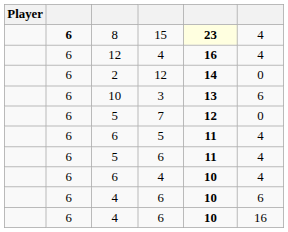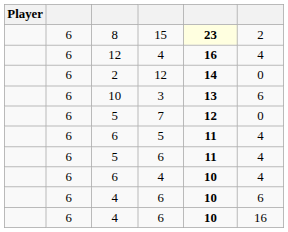 <table class="wikitable sortable" style="text-align:center;">
 <tr>
 <th>Player</th>
 <th style="width:50px;"></th>
 <th style="width:50px;"></th>
 <th style="width:50px;"></th>
 <th style="width:60px;"></th>
 <th style="width:50px;"></th>
 </tr>
 <tr>
 <td style="text-align:left;"> </td>
-<td><strong>6</strong></td>
+<td>6</td>
 <td>8</td>
 <td>15</td>
 <td style="background: lightyellow;"><strong>23</strong></td>
-<td>4</td>
+<td>2</td>
 </tr>
 <tr>
 <td style="text-align:left;"> </td>
 <td>6</td>
 <td>12</td>
 <td>4</td>
 <td><strong>16</strong></td>
 <td>4</td>
 </tr>
 <tr>
 <td style="text-align:left;"> </td>
 <td>6</td>
 <td>2</td>
 <td>12</td>
 <td><strong>14</strong></td>
 <td>0</td>
 </tr>
 <tr>
 <td style="text-align:left;"> </td>
 <td>6</td>
 <td>10</td>
 <td>3</td>
 <td><strong>13</strong></td>
 <td>6</td>
 </tr>
 <tr>
 <td style="text-align:left;"> </td>
 <td>6</td>
 <td>5</td>
 <td>7</td>
 <td><strong>12</strong></td>
 <td>0</td>
 </tr>
 <tr>
 <td style="text-align:left;"> </td>
 <td>6</td>
 <td>6</td>
 <td>5</td>
 <td><strong>11</strong></td>
 <td>4</td>
 </tr>
 <tr>
 <td style="text-align:left;"> </td>
 <td>6</td>
 <td>5</td>
 <td>6</td>
 <td><strong>11</strong></td>
 <td>4</td>
 </tr>
 <tr>
 <td style="text-align:left;"> </td>
 <td>6</td>
 <td>6</td>
 <td>4</td>
 <td><strong>10</strong></td>
 <td>4</td>
 </tr>
 <tr>
 <td style="text-align:left;"> </td>
 <td>6</td>
 <td>4</td>
 <td>6</td>
 <td><strong>10</strong></td>
 <td>6</td>
 </tr>
 <tr>
 <td style="text-align:left;"> </td>
 <td>6</td>
 <td>4</td>
 <td>6</td>
 <td><strong>10</strong></td>
 <td>16</td>
 </tr>
 </table>
